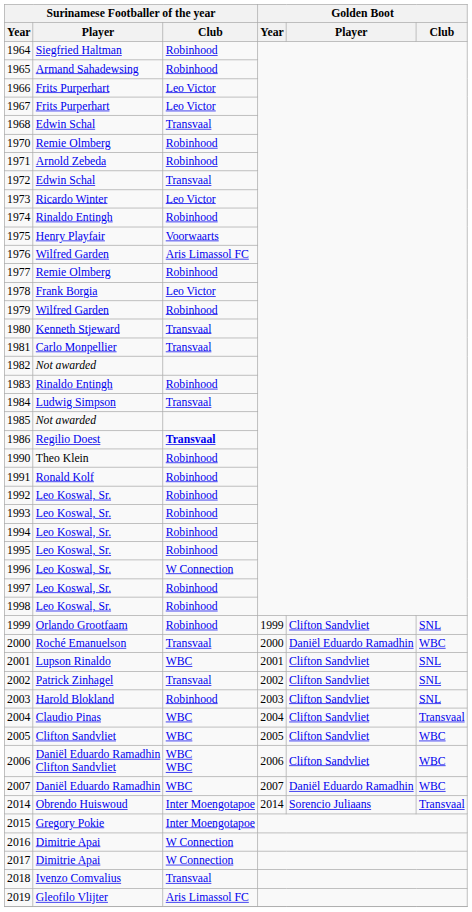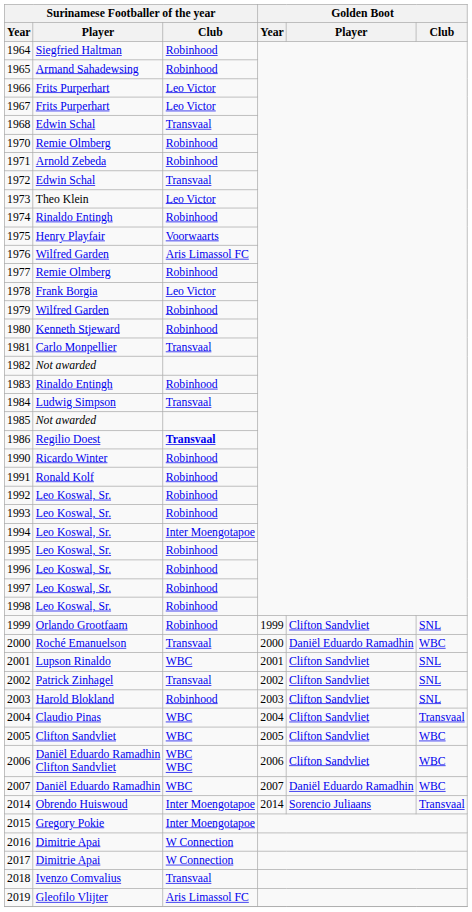 <table class="wikitable">
 <tr>
 <th colspan="3">Surinamese Footballer of the year</th>
 <th colspan="3">Golden Boot</th>
 </tr>
 <tr>
 <th>Year</th>
 <th>Player</th>
 <th>Club</th>
 <th>Year</th>
 <th>Player</th>
 <th>Club</th>
 </tr>
 <tr>
 <td>1964</td>
 <td><a href='#'>Siegfried Haltman</a></td>
 <td><a href='#'>Robinhood</a></td>
 </tr>
 <tr>
 <td>1965</td>
 <td><a href='#'>Armand Sahadewsing</a></td>
 <td><a href='#'>Robinhood</a></td>
 </tr>
 <tr>
 <td>1966</td>
 <td><a href='#'>Frits Purperhart</a></td>
 <td><a href='#'>Leo Victor</a></td>
 </tr>
 <tr>
 <td>1967</td>
 <td><a href='#'>Frits Purperhart</a></td>
 <td><a href='#'>Leo Victor</a></td>
 </tr>
 <tr>
 <td>1968</td>
 <td><a href='#'>Edwin Schal</a></td>
 <td><a href='#'>Transvaal</a></td>
 </tr>
 <tr>
 <td>1970</td>
 <td><a href='#'>Remie Olmberg</a></td>
 <td><a href='#'>Robinhood</a></td>
 </tr>
 <tr>
 <td>1971</td>
 <td><a href='#'>Arnold Zebeda</a></td>
 <td><a href='#'>Robinhood</a></td>
 </tr>
 <tr>
 <td>1972</td>
 <td><a href='#'>Edwin Schal</a></td>
 <td><a href='#'>Transvaal</a></td>
 </tr>
 <tr>
 <td>1973</td>
-<td><a href='#'>Ricardo Winter</a></td>
+<td>Theo Klein</td>
 <td><a href='#'>Leo Victor</a></td>
 </tr>
 <tr>
 <td>1974</td>
 <td><a href='#'>Rinaldo Entingh</a></td>
 <td><a href='#'>Robinhood</a></td>
 </tr>
 <tr>
 <td>1975</td>
 <td><a href='#'>Henry Playfair</a></td>
 <td><a href='#'>Voorwaarts</a></td>
 </tr>
 <tr>
 <td>1976</td>
 <td><a href='#'>Wilfred Garden</a></td>
 <td><a href='#'>Aris Limassol FC</a></td>
 </tr>
 <tr>
 <td>1977</td>
 <td><a href='#'>Remie Olmberg</a></td>
 <td><a href='#'>Robinhood</a></td>
 </tr>
 <tr>
 <td>1978</td>
 <td><a href='#'>Frank Borgia</a></td>
 <td><a href='#'>Leo Victor</a></td>
 </tr>
 <tr>
 <td>1979</td>
 <td><a href='#'>Wilfred Garden</a></td>
 <td><a href='#'>Robinhood</a></td>
 </tr>
 <tr>
 <td>1980</td>
 <td><a href='#'>Kenneth Stjeward</a></td>
-<td><a href='#'>Transvaal</a></td>
+<td><a href='#'>Robinhood</a></td>
 </tr>
 <tr>
 <td>1981</td>
 <td><a href='#'>Carlo Monpellier</a></td>
 <td><a href='#'>Transvaal</a></td>
 </tr>
 <tr>
 <td>1982</td>
 <td><em>Not awarded</em></td>
 <td></td>
 </tr>
 <tr>
 <td>1983</td>
 <td><a href='#'>Rinaldo Entingh</a></td>
 <td><a href='#'>Robinhood</a></td>
 </tr>
 <tr>
 <td>1984</td>
 <td><a href='#'>Ludwig Simpson</a></td>
 <td><a href='#'>Transvaal</a></td>
 </tr>
 <tr>
 <td>1985</td>
 <td><em>Not awarded</em></td>
 <td></td>
 </tr>
 <tr>
 <td>1986</td>
 <td><a href='#'>Regilio Doest</a></td>
 <td><strong><a href='#'>Transvaal</a></strong></td>
 </tr>
 <tr>
 <td>1990</td>
-<td>Theo Klein</td>
+<td><a href='#'>Ricardo Winter</a></td>
 <td><a href='#'>Robinhood</a></td>
 </tr>
 <tr>
 <td>1991</td>
 <td><a href='#'>Ronald Kolf</a></td>
 <td><a href='#'>Robinhood</a></td>
 </tr>
 <tr>
 <td>1992</td>
 <td><a href='#'>Leo Koswal, Sr.</a></td>
 <td><a href='#'>Robinhood</a></td>
 </tr>
 <tr>
 <td>1993</td>
 <td><a href='#'>Leo Koswal, Sr.</a></td>
 <td><a href='#'>Robinhood</a></td>
 </tr>
 <tr>
 <td>1994</td>
 <td><a href='#'>Leo Koswal, Sr.</a></td>
-<td><a href='#'>Robinhood</a></td>
+<td><a href='#'>Inter Moengotapoe</a></td>
 </tr>
 <tr>
 <td>1995</td>
 <td><a href='#'>Leo Koswal, Sr.</a></td>
 <td><a href='#'>Robinhood</a></td>
 </tr>
 <tr>
 <td>1996</td>
 <td><a href='#'>Leo Koswal, Sr.</a></td>
-<td><a href='#'>W Connection</a></td>
+<td><a href='#'>Robinhood</a></td>
 </tr>
 <tr>
 <td>1997</td>
 <td><a href='#'>Leo Koswal, Sr.</a></td>
 <td><a href='#'>Robinhood</a></td>
 </tr>
 <tr>
 <td>1998</td>
 <td><a href='#'>Leo Koswal, Sr.</a></td>
 <td><a href='#'>Robinhood</a></td>
 </tr>
 <tr>
 <td>1999</td>
 <td><a href='#'>Orlando Grootfaam</a></td>
 <td><a href='#'>Robinhood</a></td>
 <td>1999</td>
 <td><a href='#'>Clifton Sandvliet</a></td>
 <td><a href='#'>SNL</a></td>
 </tr>
 <tr>
 <td>2000</td>
 <td><a href='#'>Roché Emanuelson</a></td>
 <td><a href='#'>Transvaal</a></td>
 <td>2000</td>
 <td><a href='#'>Daniël Eduardo Ramadhin</a></td>
 <td><a href='#'>WBC</a></td>
 </tr>
 <tr>
 <td>2001</td>
 <td><a href='#'>Lupson Rinaldo</a></td>
 <td><a href='#'>WBC</a></td>
 <td>2001</td>
 <td><a href='#'>Clifton Sandvliet</a></td>
 <td><a href='#'>SNL</a></td>
 </tr>
 <tr>
 <td>2002</td>
 <td><a href='#'>Patrick Zinhagel</a></td>
 <td><a href='#'>Transvaal</a></td>
 <td>2002</td>
 <td><a href='#'>Clifton Sandvliet</a></td>
 <td><a href='#'>SNL</a></td>
 </tr>
 <tr>
 <td>2003</td>
 <td><a href='#'>Harold Blokland</a></td>
 <td><a href='#'>Robinhood</a></td>
 <td>2003</td>
 <td><a href='#'>Clifton Sandvliet</a></td>
 <td><a href='#'>SNL</a></td>
 </tr>
 <tr>
 <td>2004</td>
 <td><a href='#'>Claudio Pinas</a></td>
 <td><a href='#'>WBC</a></td>
 <td>2004</td>
 <td><a href='#'>Clifton Sandvliet</a></td>
 <td><a href='#'>Transvaal</a></td>
 </tr>
 <tr>
 <td>2005</td>
 <td><a href='#'>Clifton Sandvliet</a></td>
 <td><a href='#'>WBC</a></td>
 <td>2005</td>
 <td><a href='#'>Clifton Sandvliet</a></td>
 <td><a href='#'>WBC</a></td>
 </tr>
 <tr>
 <td>2006</td>
 <td><a href='#'>Daniël Eduardo Ramadhin</a><br><a href='#'>Clifton Sandvliet</a></td>
 <td><a href='#'>WBC</a><br><a href='#'>WBC</a></td>
 <td>2006</td>
 <td><a href='#'>Clifton Sandvliet</a></td>
 <td><a href='#'>WBC</a></td>
 </tr>
 <tr>
 <td>2007</td>
 <td><a href='#'>Daniël Eduardo Ramadhin</a></td>
 <td><a href='#'>WBC</a></td>
 <td>2007</td>
 <td><a href='#'>Daniël Eduardo Ramadhin</a></td>
 <td><a href='#'>WBC</a></td>
 </tr>
 <tr>
 <td>2014</td>
 <td><a href='#'>Obrendo Huiswoud</a></td>
 <td><a href='#'>Inter Moengotapoe</a></td>
 <td>2014</td>
 <td><a href='#'>Sorencio Juliaans</a></td>
 <td><a href='#'>Transvaal</a></td>
 </tr>
 <tr>
 <td>2015</td>
 <td><a href='#'>Gregory Pokie</a></td>
 <td><a href='#'>Inter Moengotapoe</a></td>
 <td colspan="3"></td>
 </tr>
 <tr>
 <td>2016</td>
 <td><a href='#'>Dimitrie Apai</a></td>
 <td><a href='#'>W Connection</a></td>
 <td colspan="3"></td>
 </tr>
 <tr>
 <td>2017</td>
 <td><a href='#'>Dimitrie Apai</a></td>
 <td><a href='#'>W Connection</a></td>
 <td colspan="3"></td>
 </tr>
 <tr>
 <td>2018</td>
 <td><a href='#'>Ivenzo Comvalius</a></td>
 <td><a href='#'>Transvaal</a></td>
 <td colspan="3"></td>
 </tr>
 <tr>
 <td>2019</td>
 <td><a href='#'>Gleofilo Vlijter</a></td>
 <td><a href='#'>Aris Limassol FC</a></td>
 <td colspan="3"></td>
 </tr>
 <tr>
 </tr>
 </table>
